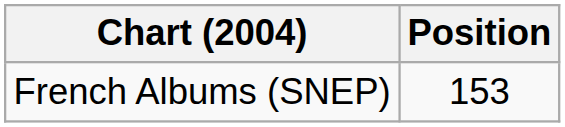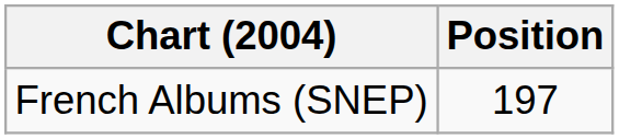 <table class="wikitable">
 <tr>
 <th>Chart (2004)</th>
 <th>Position</th>
 </tr>
 <tr>
 <td>French Albums (SNEP)</td>
-<td align="center">153</td>
+<td align="center">197</td>
 </tr>
 </table>
